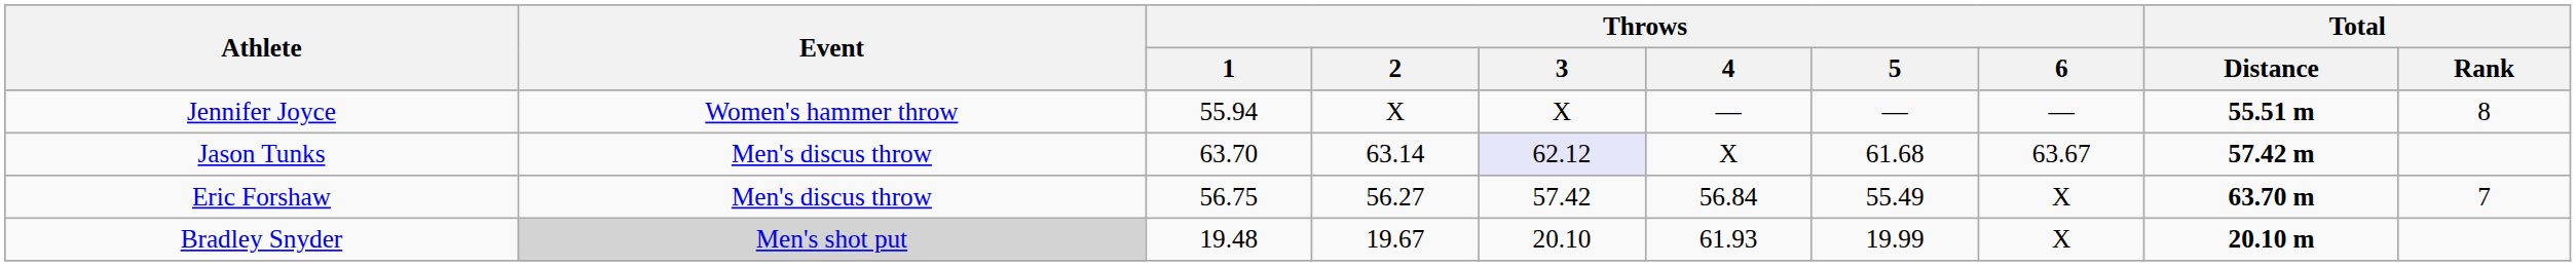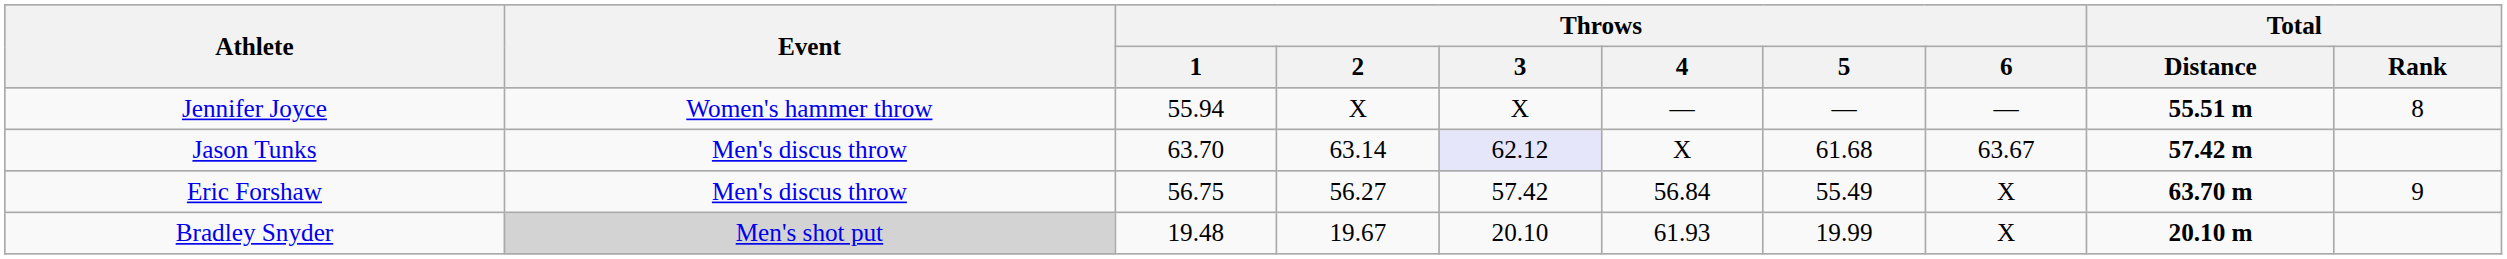 <table class="wikitable" style="font-size:95%; text-align:center;" width="95%">
 <tr>
 <th rowspan="2">Athlete</th>
 <th rowspan="2">Event</th>
 <th colspan="6">Throws</th>
 <th colspan="2">Total</th>
 </tr>
 <tr>
 <th>1</th>
 <th>2</th>
 <th>3</th>
 <th>4</th>
 <th>5</th>
 <th>6</th>
 <th>Distance</th>
 <th>Rank</th>
 </tr>
 <tr>
 <td width=20%><a href='#'>Jennifer Joyce</a></td>
 <td><a href='#'>Women's hammer throw</a></td>
 <td>55.94</td>
 <td>X</td>
 <td>X</td>
 <td>—</td>
 <td>—</td>
 <td>—</td>
 <td><strong>55.51 m </strong></td>
 <td>8</td>
 </tr>
 <tr>
 <td width=20%><a href='#'>Jason Tunks</a></td>
 <td><a href='#'>Men's discus throw</a></td>
 <td>63.70</td>
 <td>63.14</td>
 <td style="background: lavender;">62.12</td>
 <td>X</td>
 <td>61.68</td>
 <td>63.67</td>
 <td><strong>57.42 m </strong></td>
 <td></td>
 </tr>
 <tr>
 <td width=20%><a href='#'>Eric Forshaw</a></td>
 <td><a href='#'>Men's discus throw</a></td>
 <td>56.75</td>
 <td>56.27</td>
 <td>57.42</td>
 <td>56.84</td>
 <td>55.49</td>
 <td>X</td>
 <td><strong>63.70 m </strong></td>
-<td>7</td>
+<td>9</td>
 </tr>
 <tr>
 <td width=20%><a href='#'>Bradley Snyder</a></td>
 <td style="background: lightgrey;"><a href='#'>Men's shot put</a></td>
 <td>19.48</td>
 <td>19.67</td>
 <td>20.10</td>
 <td>61.93</td>
 <td>19.99</td>
 <td>X</td>
 <td><strong>20.10 m </strong></td>
 <td></td>
 </tr>
 </table>
